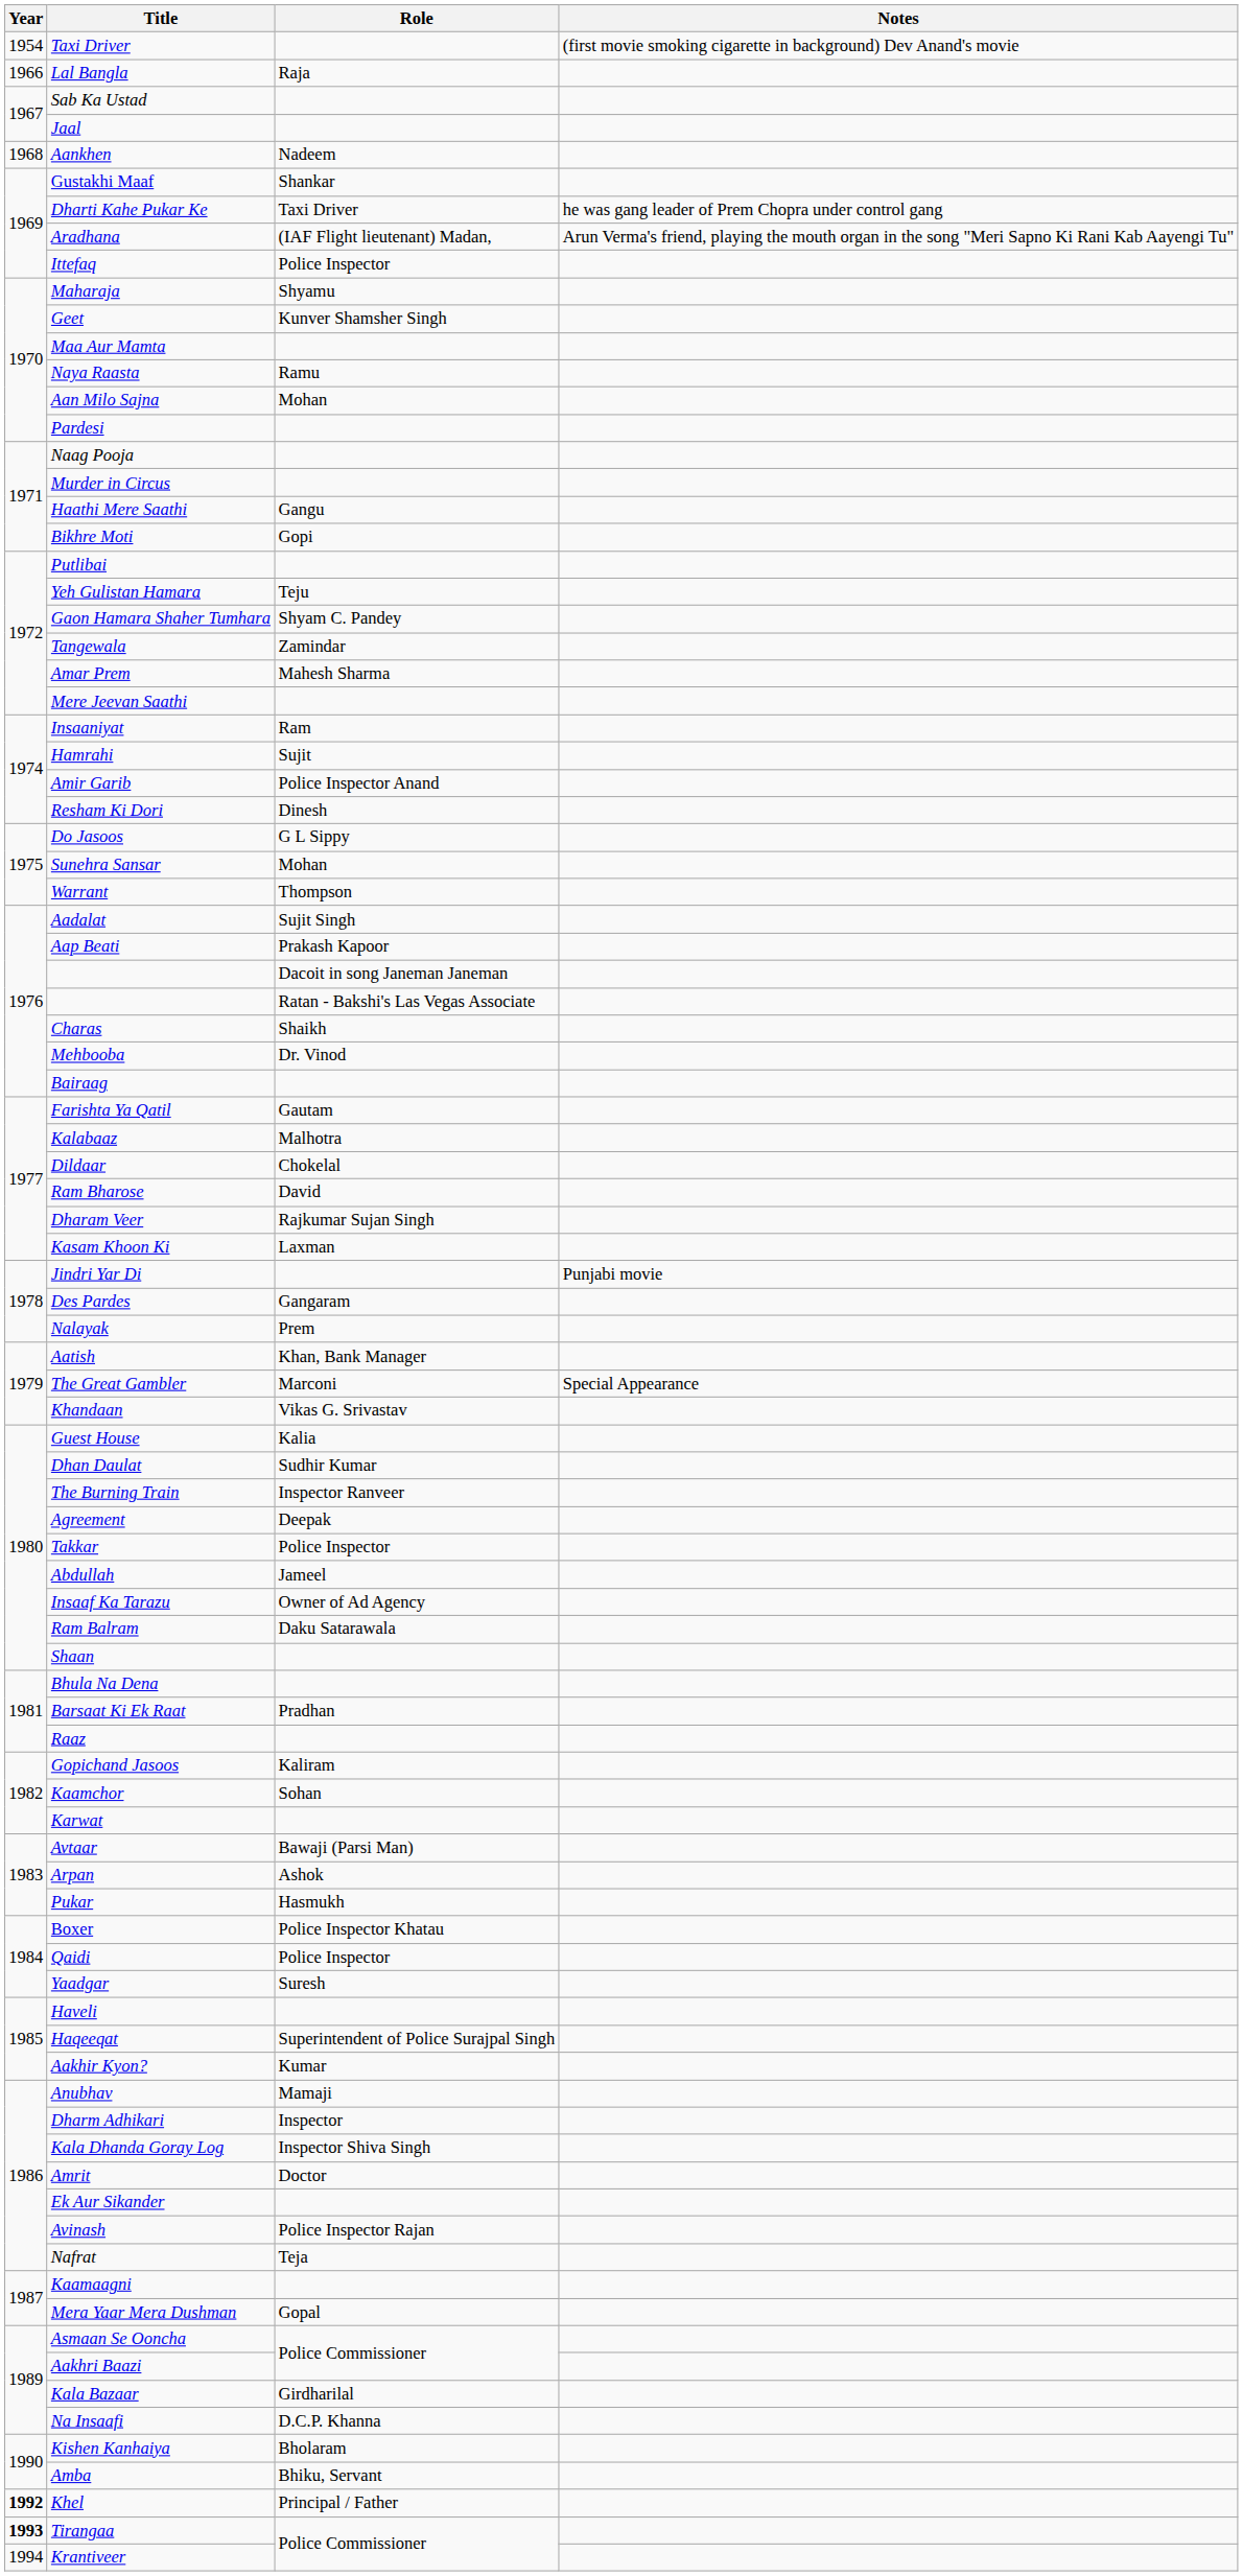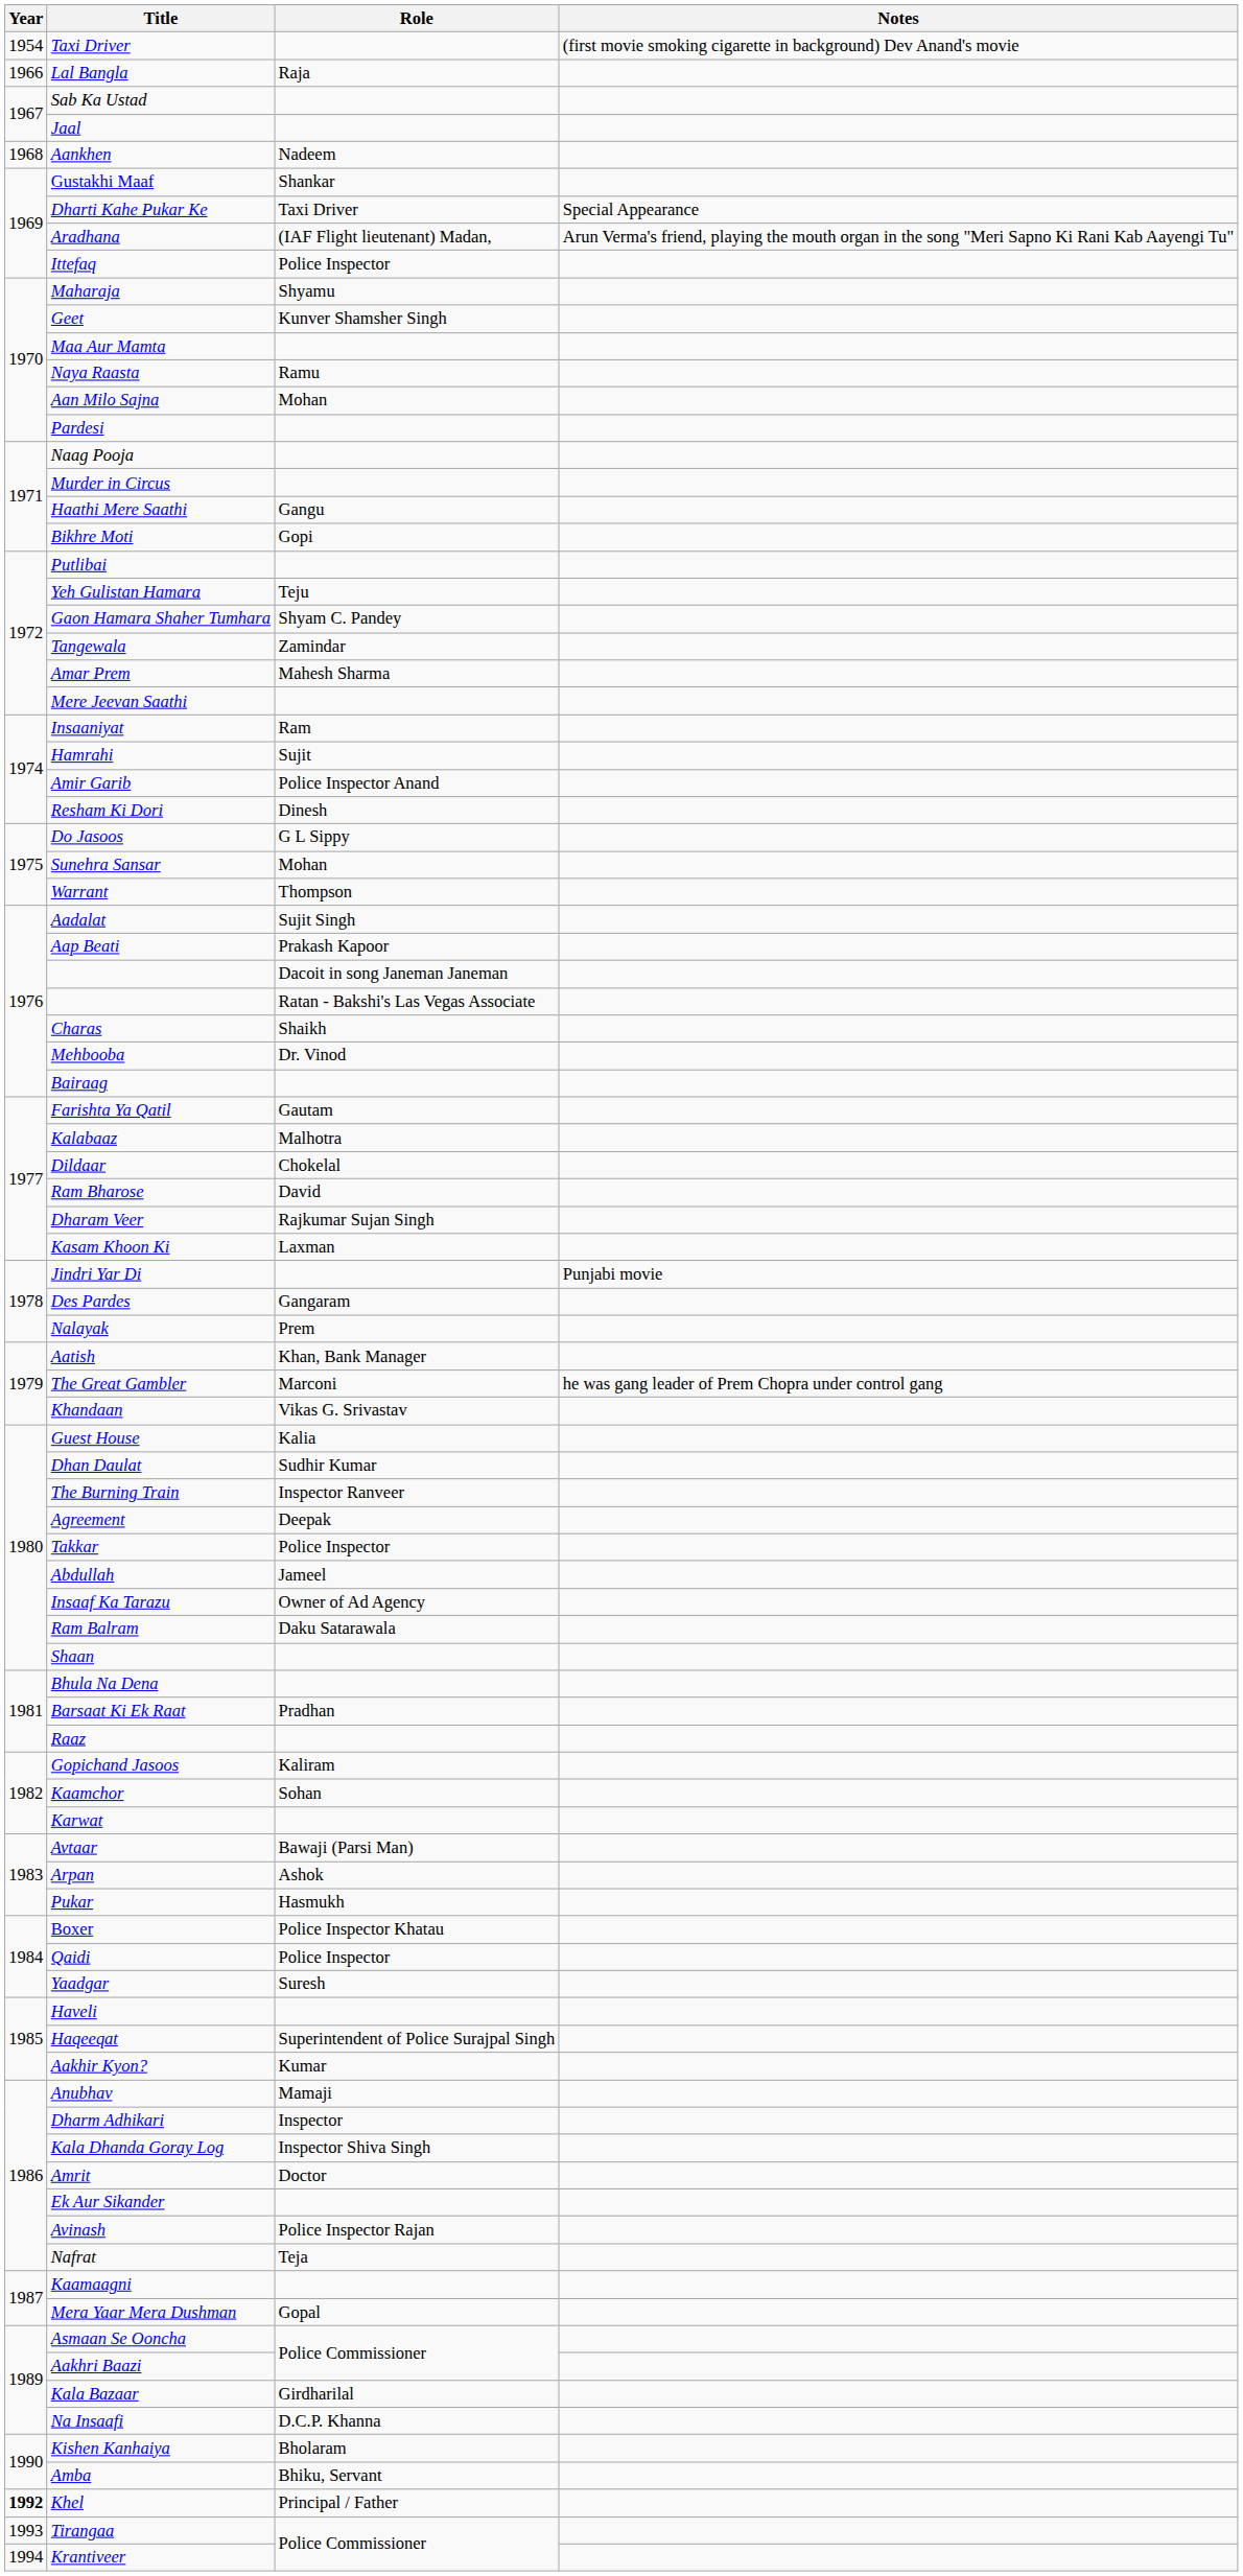 <table class= "wikitable sortable">
 <tr>
 <th>Year</th>
 <th>Title</th>
 <th>Role</th>
 <th>Notes</th>
 </tr>
 <tr>
 <td>1954</td>
 <td><em><a href='#'>Taxi Driver</a></em></td>
 <td></td>
 <td>(first movie smoking cigarette in background) Dev Anand's movie</td>
 </tr>
 <tr>
 <td>1966</td>
 <td><em><a href='#'>Lal Bangla</a></em></td>
 <td>Raja</td>
 <td></td>
 </tr>
 <tr>
 <td Rowspan="2">1967</td>
 <td><em>Sab Ka Ustad</em></td>
 <td></td>
 <td></td>
 </tr>
 <tr>
 <td><em><a href='#'>Jaal</a></em></td>
 <td></td>
 <td></td>
 </tr>
 <tr>
 <td>1968</td>
 <td><em><a href='#'>Aankhen</a></em></td>
 <td>Nadeem</td>
 <td></td>
 </tr>
 <tr>
 <td Rowspan="4">1969</td>
 <td><a href='#'>Gustakhi Maaf</a></td>
 <td>Shankar</td>
 <td></td>
 </tr>
 <tr>
 <td><em><a href='#'>Dharti Kahe Pukar Ke</a></em></td>
 <td>Taxi Driver</td>
-<td>he was gang leader of Prem Chopra under control gang</td>
+<td>Special Appearance</td>
 </tr>
 <tr>
 <td><em><a href='#'>Aradhana</a></em></td>
 <td>(IAF Flight lieutenant) Madan,</td>
 <td>Arun Verma's friend, playing the mouth organ in the song "Meri Sapno Ki Rani Kab Aayengi Tu"</td>
 </tr>
 <tr>
 <td><em><a href='#'>Ittefaq</a></em></td>
 <td>Police Inspector</td>
 <td></td>
 </tr>
 <tr>
 <td Rowspan="6">1970</td>
 <td><em><a href='#'>Maharaja</a></em></td>
 <td>Shyamu</td>
 <td></td>
 </tr>
 <tr>
 <td><em><a href='#'>Geet</a></em></td>
 <td>Kunver Shamsher Singh</td>
 <td></td>
 </tr>
 <tr>
 <td><em><a href='#'>Maa Aur Mamta</a></em></td>
 <td></td>
 <td></td>
 </tr>
 <tr>
 <td><em><a href='#'>Naya Raasta</a></em></td>
 <td>Ramu</td>
 <td></td>
 </tr>
 <tr>
 <td><em><a href='#'>Aan Milo Sajna</a></em></td>
 <td>Mohan</td>
 <td></td>
 </tr>
 <tr>
 <td><em><a href='#'>Pardesi</a></em></td>
 <td></td>
 <td></td>
 </tr>
 <tr>
 <td Rowspan="4">1971</td>
 <td><em>Naag Pooja</em></td>
 <td></td>
 <td></td>
 </tr>
 <tr>
 <td><em><a href='#'>Murder in Circus</a></em></td>
 <td></td>
 <td></td>
 </tr>
 <tr>
 <td><em><a href='#'>Haathi Mere Saathi</a></em></td>
 <td>Gangu</td>
 <td></td>
 </tr>
 <tr>
 <td><em><a href='#'>Bikhre Moti</a></em></td>
 <td>Gopi</td>
 <td></td>
 </tr>
 <tr>
 <td Rowspan="6">1972</td>
 <td><em><a href='#'>Putlibai</a></em></td>
 <td></td>
 <td></td>
 </tr>
 <tr>
 <td><em><a href='#'>Yeh Gulistan Hamara</a></em></td>
 <td>Teju</td>
 <td></td>
 </tr>
 <tr>
 <td><em><a href='#'>Gaon Hamara Shaher Tumhara</a></em></td>
 <td>Shyam C. Pandey</td>
 <td></td>
 </tr>
 <tr>
 <td><em><a href='#'>Tangewala</a></em></td>
 <td>Zamindar</td>
 <td></td>
 </tr>
 <tr>
 <td><em><a href='#'>Amar Prem</a></em></td>
 <td>Mahesh Sharma</td>
 <td></td>
 </tr>
 <tr>
 <td><em><a href='#'>Mere Jeevan Saathi</a></em></td>
 <td></td>
 <td></td>
 </tr>
 <tr>
 <td Rowspan="4">1974</td>
 <td><em><a href='#'>Insaaniyat</a></em></td>
 <td>Ram</td>
 <td></td>
 </tr>
 <tr>
 <td><em><a href='#'>Hamrahi</a></em></td>
 <td>Sujit</td>
 <td></td>
 </tr>
 <tr>
 <td><em><a href='#'>Amir Garib</a></em></td>
 <td>Police Inspector Anand</td>
 <td></td>
 </tr>
 <tr>
 <td><em><a href='#'>Resham Ki Dori</a></em></td>
 <td>Dinesh</td>
 <td></td>
 </tr>
 <tr>
 <td Rowspan="3">1975</td>
 <td><em><a href='#'>Do Jasoos</a></em></td>
 <td>G L Sippy</td>
 <td></td>
 </tr>
 <tr>
 <td><em><a href='#'>Sunehra Sansar</a></em></td>
 <td>Mohan</td>
 <td></td>
 </tr>
 <tr>
 <td><em><a href='#'>Warrant</a></em></td>
 <td>Thompson</td>
 <td></td>
 </tr>
 <tr>
 <td Rowspan="7">1976</td>
 <td><em><a href='#'>Aadalat</a></em></td>
 <td>Sujit Singh</td>
 <td></td>
 </tr>
 <tr>
 <td><em><a href='#'>Aap Beati</a></em></td>
 <td>Prakash Kapoor</td>
 <td></td>
 </tr>
 <tr>
 <td></td>
 <td>Dacoit in song Janeman Janeman</td>
 <td></td>
 </tr>
 <tr>
 <td></td>
 <td>Ratan - Bakshi's Las Vegas Associate</td>
 <td></td>
 </tr>
 <tr>
 <td><em><a href='#'>Charas</a></em></td>
 <td>Shaikh</td>
 <td></td>
 </tr>
 <tr>
 <td><em><a href='#'>Mehbooba</a></em></td>
 <td>Dr. Vinod</td>
 <td></td>
 </tr>
 <tr>
 <td><em><a href='#'>Bairaag</a></em></td>
 <td></td>
 <td></td>
 </tr>
 <tr>
 <td Rowspan="6">1977</td>
 <td><em><a href='#'>Farishta Ya Qatil</a></em></td>
 <td>Gautam</td>
 <td></td>
 </tr>
 <tr>
 <td><em><a href='#'>Kalabaaz</a></em></td>
 <td>Malhotra</td>
 <td></td>
 </tr>
 <tr>
 <td><em><a href='#'>Dildaar</a></em></td>
 <td>Chokelal</td>
 <td></td>
 </tr>
 <tr>
 <td><em><a href='#'>Ram Bharose</a></em></td>
 <td>David</td>
 <td></td>
 </tr>
 <tr>
 <td><em><a href='#'>Dharam Veer</a></em></td>
 <td>Rajkumar Sujan Singh</td>
 <td></td>
 </tr>
 <tr>
 <td><em><a href='#'>Kasam Khoon Ki</a></em></td>
 <td>Laxman</td>
 <td></td>
 </tr>
 <tr>
 <td Rowspan="3">1978</td>
 <td><em><a href='#'>Jindri Yar Di</a></em></td>
 <td></td>
 <td>Punjabi movie</td>
 </tr>
 <tr>
 <td><em><a href='#'>Des Pardes</a></em></td>
 <td>Gangaram</td>
 <td></td>
 </tr>
 <tr>
 <td><em><a href='#'>Nalayak</a></em></td>
 <td>Prem</td>
 <td></td>
 </tr>
 <tr>
 <td Rowspan="3">1979</td>
 <td><em><a href='#'>Aatish</a></em></td>
 <td>Khan,  Bank Manager</td>
 <td></td>
 </tr>
 <tr>
 <td><em><a href='#'>The Great Gambler</a></em></td>
 <td>Marconi</td>
-<td>Special Appearance</td>
+<td>he was gang leader of Prem Chopra under control gang</td>
 </tr>
 <tr>
 <td><em><a href='#'>Khandaan</a></em></td>
 <td>Vikas G. Srivastav</td>
 <td></td>
 </tr>
 <tr>
 <td rowspan="9">1980</td>
 <td><em><a href='#'>Guest House</a></em></td>
 <td>Kalia</td>
 <td></td>
 </tr>
 <tr>
 <td><em><a href='#'>Dhan Daulat</a></em></td>
 <td>Sudhir Kumar</td>
 <td></td>
 </tr>
 <tr>
 <td><em><a href='#'>The Burning Train</a></em></td>
 <td>Inspector Ranveer</td>
 <td></td>
 </tr>
 <tr>
 <td><em><a href='#'>Agreement</a></em></td>
 <td>Deepak</td>
 <td></td>
 </tr>
 <tr>
 <td><em><a href='#'>Takkar</a></em></td>
 <td>Police Inspector</td>
 <td></td>
 </tr>
 <tr>
 <td><em><a href='#'>Abdullah</a></em></td>
 <td>Jameel</td>
 <td></td>
 </tr>
 <tr>
 <td><em><a href='#'>Insaaf Ka Tarazu </a></em></td>
 <td>Owner of Ad Agency</td>
 <td></td>
 </tr>
 <tr>
 <td><em><a href='#'>Ram Balram</a></em></td>
 <td>Daku Satarawala</td>
 <td></td>
 </tr>
 <tr>
 <td><em><a href='#'>Shaan</a></em></td>
 <td></td>
 <td></td>
 </tr>
 <tr>
 <td Rowspan="3">1981</td>
 <td><em><a href='#'>Bhula Na Dena</a></em></td>
 <td></td>
 <td></td>
 </tr>
 <tr>
 <td><em><a href='#'>Barsaat Ki Ek Raat</a></em></td>
 <td>Pradhan</td>
 <td></td>
 </tr>
 <tr>
 <td><em><a href='#'>Raaz</a></em></td>
 <td></td>
 <td></td>
 </tr>
 <tr>
 <td Rowspan="3">1982</td>
 <td><em><a href='#'>Gopichand Jasoos</a></em></td>
 <td>Kaliram</td>
 <td></td>
 </tr>
 <tr>
 <td><em><a href='#'>Kaamchor</a></em></td>
 <td>Sohan</td>
 <td></td>
 </tr>
 <tr>
 <td><em><a href='#'>Karwat</a></em></td>
 <td></td>
 <td></td>
 </tr>
 <tr>
 <td Rowspan="3">1983</td>
 <td><em><a href='#'>Avtaar</a></em></td>
 <td>Bawaji (Parsi Man)</td>
 <td></td>
 </tr>
 <tr>
 <td><em><a href='#'>Arpan</a></em></td>
 <td>Ashok</td>
 <td></td>
 </tr>
 <tr>
 <td><em><a href='#'>Pukar</a></em></td>
 <td>Hasmukh</td>
 <td></td>
 </tr>
 <tr>
 <td Rowspan="3">1984</td>
 <td><a href='#'>Boxer</a></td>
 <td>Police Inspector Khatau</td>
 <td></td>
 </tr>
 <tr>
 <td><em><a href='#'>Qaidi</a></em></td>
 <td>Police Inspector</td>
 <td></td>
 </tr>
 <tr>
 <td><em><a href='#'>Yaadgar</a></em></td>
 <td>Suresh</td>
 <td></td>
 </tr>
 <tr>
 <td Rowspan="3">1985</td>
 <td><em><a href='#'>Haveli</a></em></td>
 <td></td>
 <td></td>
 </tr>
 <tr>
 <td><em><a href='#'>Haqeeqat</a></em></td>
 <td>Superintendent of Police Surajpal Singh</td>
 <td></td>
 </tr>
 <tr>
 <td><em><a href='#'>Aakhir Kyon?</a></em></td>
 <td>Kumar</td>
 <td></td>
 </tr>
 <tr>
 <td rowspan="7">1986</td>
 <td><em><a href='#'>Anubhav</a></em></td>
 <td>Mamaji</td>
 <td></td>
 </tr>
 <tr>
 <td><em><a href='#'>Dharm Adhikari</a></em></td>
 <td>Inspector</td>
 <td></td>
 </tr>
 <tr>
 <td><em><a href='#'>Kala Dhanda Goray Log</a></em></td>
 <td>Inspector Shiva Singh</td>
 <td></td>
 </tr>
 <tr>
 <td><em><a href='#'>Amrit</a></em></td>
 <td>Doctor</td>
 <td></td>
 </tr>
 <tr>
 <td><em><a href='#'>Ek Aur Sikander</a></em></td>
 <td></td>
 <td></td>
 </tr>
 <tr>
 <td><em><a href='#'>Avinash</a></em></td>
 <td>Police Inspector Rajan</td>
 <td></td>
 </tr>
 <tr>
 <td><em>Nafrat</em></td>
 <td>Teja</td>
 <td></td>
 </tr>
 <tr>
 <td Rowspan="2">1987</td>
 <td><em><a href='#'>Kaamaagni</a></em></td>
 <td></td>
 <td></td>
 </tr>
 <tr>
 <td><em><a href='#'>Mera Yaar Mera Dushman</a></em></td>
 <td>Gopal</td>
 <td></td>
 </tr>
 <tr>
 <td rowspan="4">1989</td>
 <td><em><a href='#'>Asmaan Se Ooncha</a></em></td>
 <td Rowspan="2">Police Commissioner</td>
 <td></td>
 </tr>
 <tr>
 <td><em><a href='#'>Aakhri Baazi</a></em></td>
 <td></td>
 </tr>
 <tr>
 <td><em><a href='#'>Kala Bazaar</a></em></td>
 <td>Girdharilal</td>
 <td></td>
 </tr>
 <tr>
 <td><em><a href='#'>Na Insaafi</a></em></td>
 <td>D.C.P. Khanna</td>
 <td></td>
 </tr>
 <tr>
 <td Rowspan="2">1990</td>
 <td><em><a href='#'>Kishen Kanhaiya</a></em></td>
 <td>Bholaram</td>
 <td></td>
 </tr>
 <tr>
 <td><em><a href='#'>Amba</a></em></td>
 <td>Bhiku, Servant</td>
 <td></td>
 </tr>
 <tr>
 <td><strong>1992</strong></td>
 <td><em><a href='#'>Khel</a></em></td>
 <td>Principal / Father</td>
 <td></td>
 </tr>
 <tr>
-<td><strong>1993</strong></td>
+<td>1993</td>
 <td><em><a href='#'>Tirangaa</a></em></td>
 <td Rowspan="2">Police Commissioner</td>
 <td></td>
 </tr>
 <tr>
 <td>1994</td>
 <td><em><a href='#'>Krantiveer</a></em></td>
 <td></td>
 </tr>
 </table>
